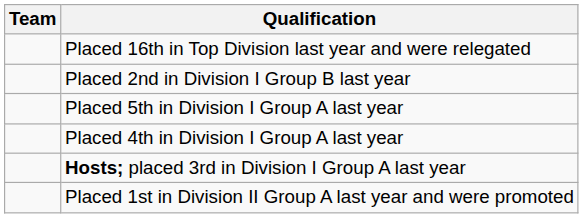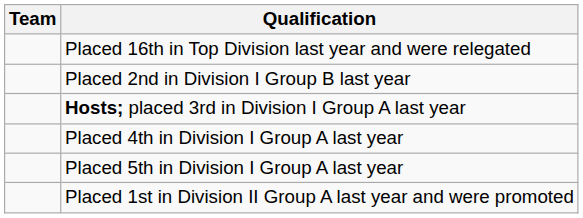 <table class="wikitable">
 <tr>
 <th>Team</th>
 <th>Qualification</th>
 </tr>
 <tr>
 <td></td>
 <td>Placed 16th in Top Division last year and were relegated</td>
 </tr>
 <tr>
 <td></td>
 <td>Placed 2nd in Division I Group B last year</td>
 </tr>
 <tr>
 <td></td>
-<td>Placed 5th in Division I Group A last year</td>
+<td><strong>Hosts;</strong> placed 3rd in Division I Group A last year</td>
 </tr>
 <tr>
 <td></td>
 <td>Placed 4th in Division I Group A last year</td>
 </tr>
 <tr>
 <td></td>
-<td><strong>Hosts;</strong> placed 3rd in Division I Group A last year</td>
+<td>Placed 5th in Division I Group A last year</td>
 </tr>
 <tr>
 <td></td>
 <td>Placed 1st in Division II Group A last year and were promoted</td>
 </tr>
 </table>
